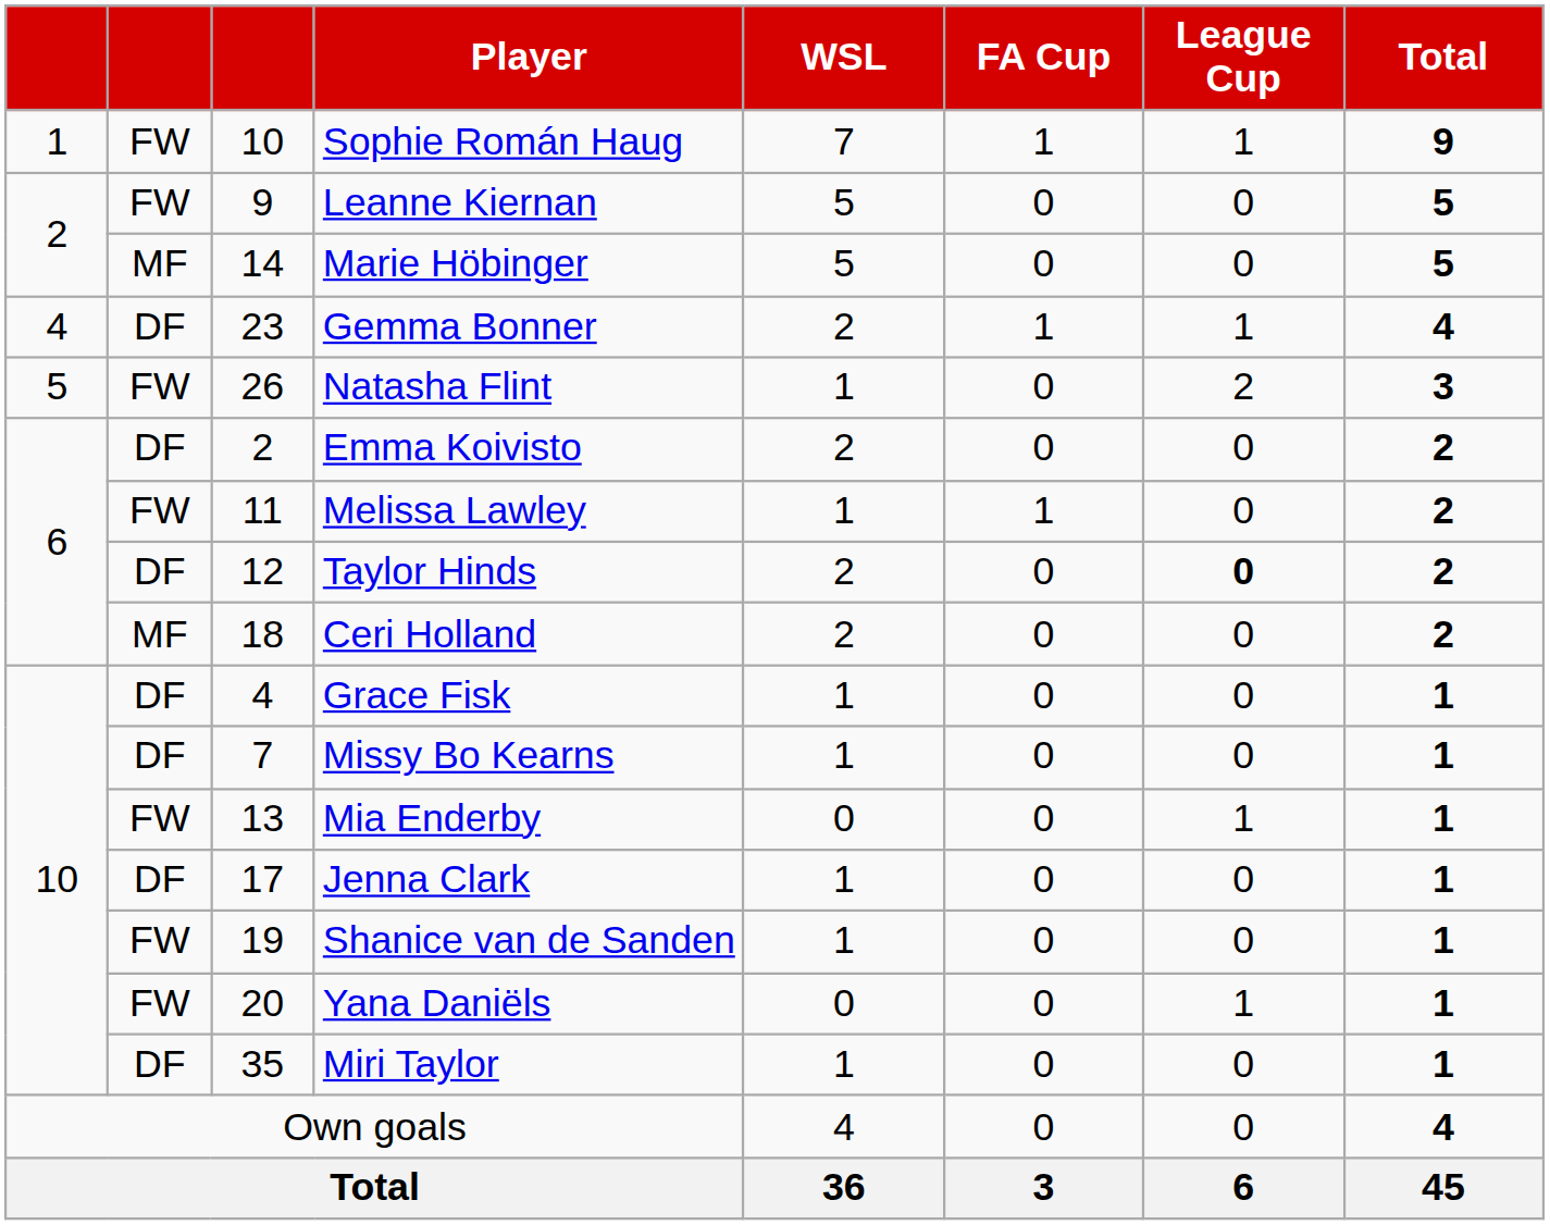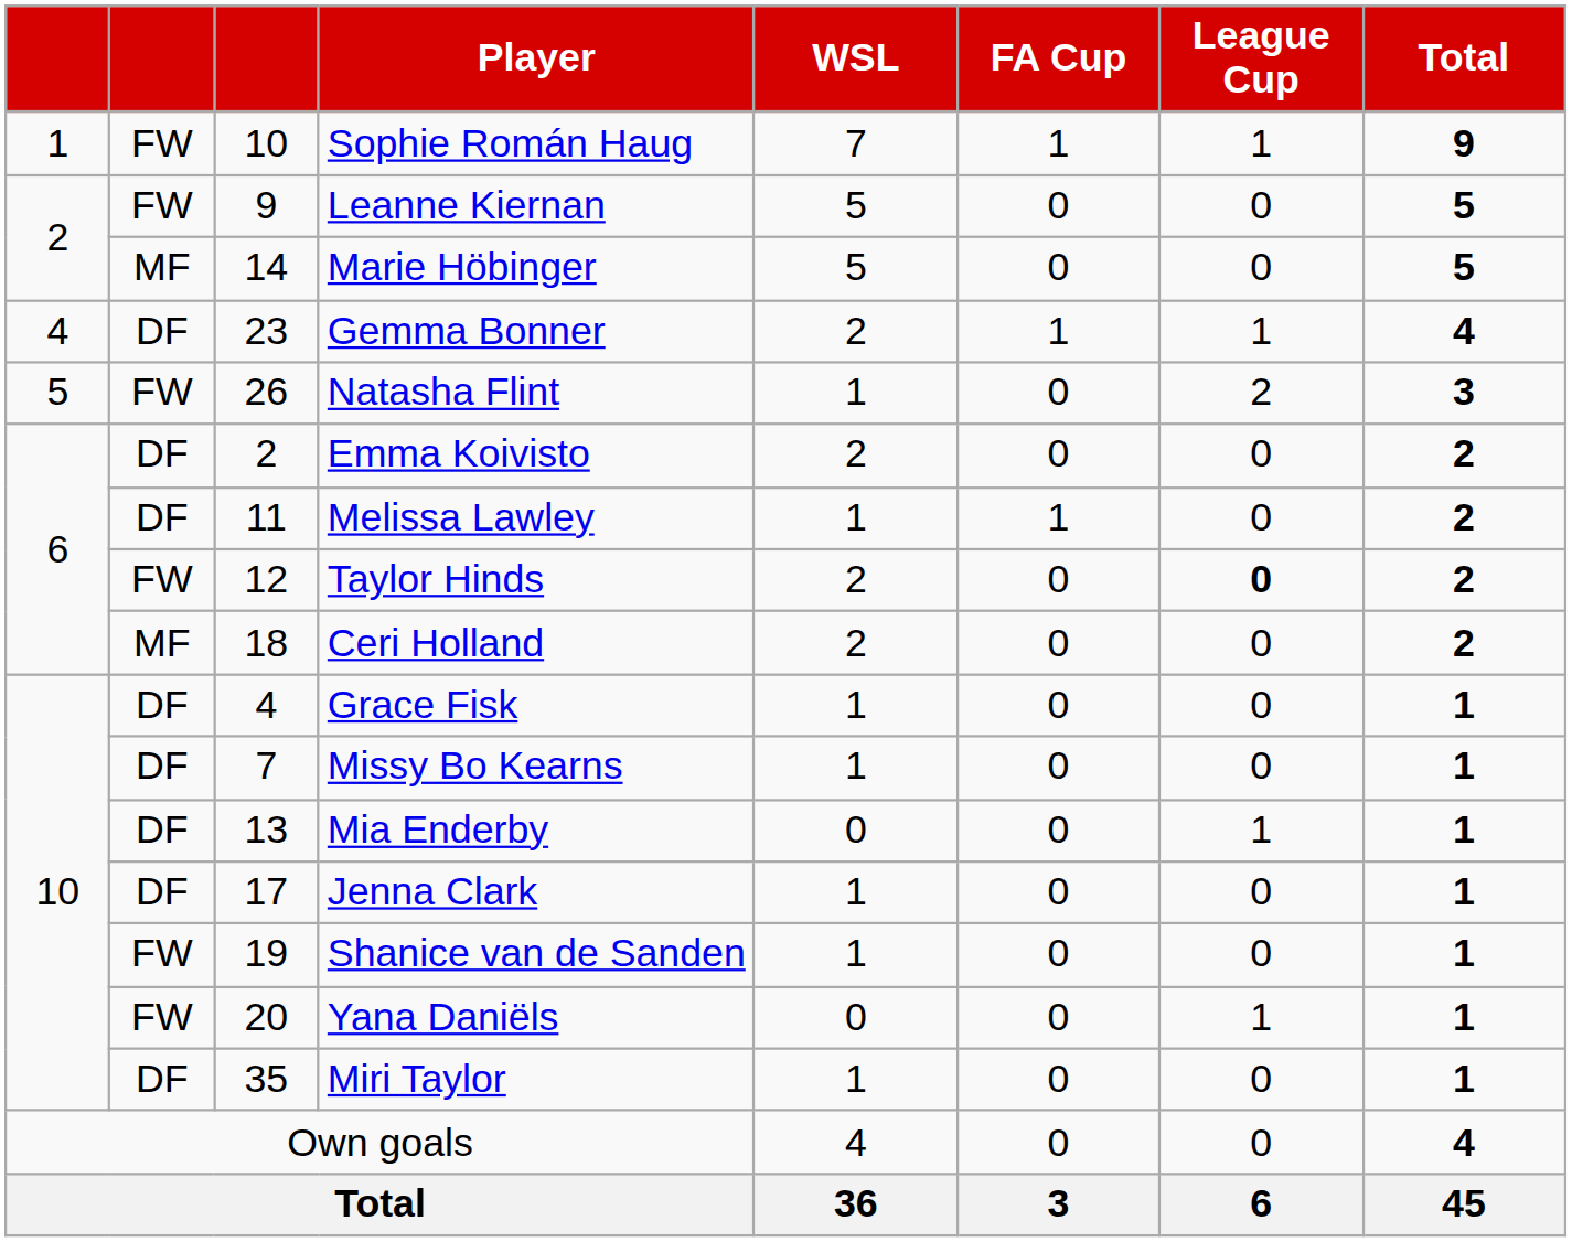 <table class="wikitable sortable" style="text-align:center">
 <tr>
 <th style="background:#d50000;color:white;width:35px"></th>
 <th style="background:#d50000;color:white;width:35px"></th>
 <th style="background:#d50000;color:white;width:35px"></th>
 <th style="background:#d50000;color:white">Player</th>
 <th style="background:#d50000;color:white;width:75px">WSL</th>
 <th style="background:#d50000;color:white;width:75px">FA Cup</th>
 <th style="background:#d50000;color:white;width:75px">League Cup</th>
 <th style="background:#d50000;color:white;width:75px">Total</th>
 </tr>
 <tr>
 <td rowspan=1>1</td>
 <td>FW</td>
 <td>10</td>
 <td style="text-align:left"> <a href='#'>Sophie Román Haug</a></td>
 <td>7</td>
 <td>1</td>
 <td>1</td>
 <td><strong>9</strong></td>
 </tr>
 <tr>
 <td rowspan=2>2</td>
 <td>FW</td>
 <td>9</td>
 <td style="text-align:left"> <a href='#'>Leanne Kiernan</a></td>
 <td>5</td>
 <td>0</td>
 <td>0</td>
 <td><strong>5</strong></td>
 </tr>
 <tr>
 <td>MF</td>
 <td>14</td>
 <td style="text-align:left"> <a href='#'>Marie Höbinger</a></td>
 <td>5</td>
 <td>0</td>
 <td>0</td>
 <td><strong>5</strong></td>
 </tr>
 <tr>
 <td rowspan=1>4</td>
 <td>DF</td>
 <td>23</td>
 <td style="text-align:left"> <a href='#'>Gemma Bonner</a></td>
 <td>2</td>
 <td>1</td>
 <td>1</td>
 <td><strong>4</strong></td>
 </tr>
 <tr>
 <td rowspan=1>5</td>
 <td>FW</td>
 <td>26</td>
 <td style="text-align:left"> <a href='#'>Natasha Flint</a></td>
 <td>1</td>
 <td>0</td>
 <td>2</td>
 <td><strong>3</strong></td>
 </tr>
 <tr>
 <td rowspan=4>6</td>
 <td>DF</td>
 <td>2</td>
 <td style="text-align:left"> <a href='#'>Emma Koivisto</a></td>
 <td>2</td>
 <td>0</td>
 <td>0</td>
 <td><strong>2</strong></td>
 </tr>
 <tr>
-<td>FW</td>
+<td>DF</td>
 <td>11</td>
 <td style="text-align:left"> <a href='#'>Melissa Lawley</a></td>
 <td>1</td>
 <td>1</td>
 <td>0</td>
 <td><strong>2</strong></td>
 </tr>
 <tr>
-<td>DF</td>
+<td>FW</td>
 <td>12</td>
 <td style="text-align:left"> <a href='#'>Taylor Hinds</a></td>
 <td>2</td>
 <td>0</td>
 <td><strong>0</strong></td>
 <td><strong>2</strong></td>
 </tr>
 <tr>
 <td>MF</td>
 <td>18</td>
 <td style="text-align:left"> <a href='#'>Ceri Holland</a></td>
 <td>2</td>
 <td>0</td>
 <td>0</td>
 <td><strong>2</strong></td>
 </tr>
 <tr>
 <td rowspan=7>10</td>
 <td>DF</td>
 <td>4</td>
 <td style="text-align:left"> <a href='#'>Grace Fisk</a></td>
 <td>1</td>
 <td>0</td>
 <td>0</td>
 <td><strong>1</strong></td>
 </tr>
 <tr>
 <td>DF</td>
 <td>7</td>
 <td style="text-align:left"> <a href='#'>Missy Bo Kearns</a></td>
 <td>1</td>
 <td>0</td>
 <td>0</td>
 <td><strong>1</strong></td>
 </tr>
 <tr>
-<td>FW</td>
+<td>DF</td>
 <td>13</td>
 <td style="text-align:left"> <a href='#'>Mia Enderby</a></td>
 <td>0</td>
 <td>0</td>
 <td>1</td>
 <td><strong>1</strong></td>
 </tr>
 <tr>
 <td>DF</td>
 <td>17</td>
 <td style="text-align:left"> <a href='#'>Jenna Clark</a></td>
 <td>1</td>
 <td>0</td>
 <td>0</td>
 <td><strong>1</strong></td>
 </tr>
 <tr>
 <td>FW</td>
 <td>19</td>
 <td style="text-align:left"> <a href='#'>Shanice van de Sanden</a></td>
 <td>1</td>
 <td>0</td>
 <td>0</td>
 <td><strong>1</strong></td>
 </tr>
 <tr>
 <td>FW</td>
 <td>20</td>
 <td style="text-align:left"> <a href='#'>Yana Daniëls</a></td>
 <td>0</td>
 <td>0</td>
 <td>1</td>
 <td><strong>1</strong></td>
 </tr>
 <tr>
 <td>DF</td>
 <td>35</td>
 <td style="text-align:left"> <a href='#'>Miri Taylor</a></td>
 <td>1</td>
 <td>0</td>
 <td>0</td>
 <td><strong>1</strong></td>
 </tr>
 <tr>
 <td colspan="4">Own goals</td>
 <td>4</td>
 <td>0</td>
 <td>0</td>
 <td><strong>4</strong></td>
 </tr>
 <tr class="sortbottom">
 <th colspan="4">Total</th>
 <th>36</th>
 <th>3</th>
 <th>6</th>
 <th>45</th>
 </tr>
 </table>
